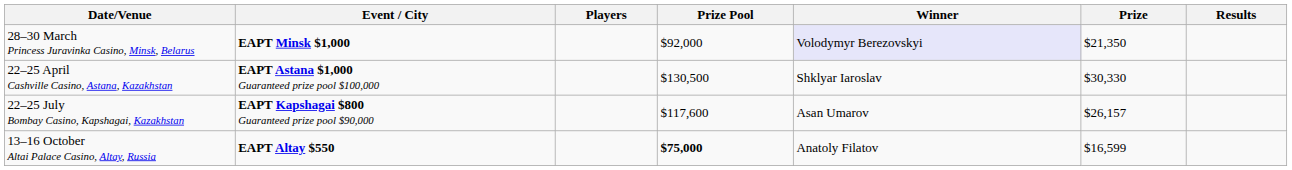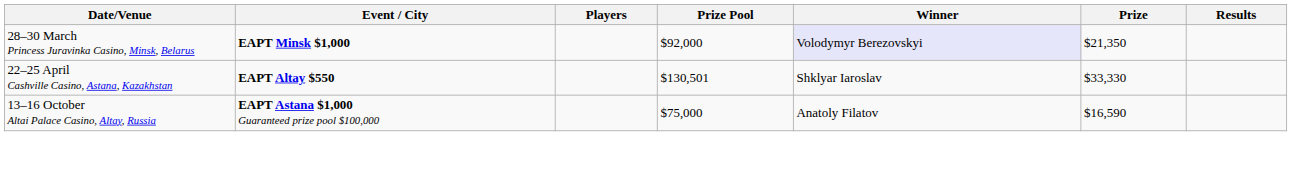 <table class="wikitable" width="100%">
 <tr>
 <th width="18%">Date/Venue</th>
 <th !width="16%">Event / City</th>
 <th !width="11%">Players</th>
 <th !width="12%">Prize Pool</th>
 <th !width="18%">Winner</th>
 <th !width="12%">Prize</th>
 <th !width="11%">Results</th>
 </tr>
 <tr>
 <td>28–30 March<br><small><em>Princess Juravinka Casino, <a href='#'>Minsk</a>, <a href='#'>Belarus</a></em></small></td>
 <td> <strong>EAPT <a href='#'>Minsk</a> $1,000</strong></td>
 <td></td>
 <td>$92,000</td>
 <td style="background: lavender;"> Volodymyr Berezovskyi</td>
 <td>$21,350</td>
 <td></td>
 </tr>
 <tr>
 <td>22–25 April<br><small><em>Cashville Casino, <a href='#'>Astana</a>, <a href='#'>Kazakhstan</a></em></small></td>
-<td> <strong>EAPT <a href='#'>Astana</a> $1,000</strong><br><small><em>Guaranteed prize pool $100,000</em></small></td>
+<td> <strong>EAPT <a href='#'>Altay</a> $550</strong></td>
 <td></td>
-<td>$130,500</td>
+<td>$130,501</td>
 <td> Shklyar Iaroslav</td>
-<td>$30,330</td>
-<td></td>
-</tr>
-<tr>
-<td>22–25 July<br><small><em>Bombay Casino, Kapshagai, <a href='#'>Kazakhstan</a></em></small></td>
-<td> <strong>EAPT <a href='#'>Kapshagai</a> $800</strong><br><small><em>Guaranteed prize pool $90,000</em></small></td>
-<td></td>
-<td>$117,600</td>
-<td> Asan Umarov</td>
-<td>$26,157</td>
+<td>$33,330</td>
 <td></td>
 </tr>
 <tr>
 <td>13–16 October<br><small><em>Altai Palace Casino, <a href='#'>Altay</a>, <a href='#'>Russia</a></em></small></td>
-<td> <strong>EAPT <a href='#'>Altay</a> $550</strong></td>
+<td> <strong>EAPT <a href='#'>Astana</a> $1,000</strong><br><small><em>Guaranteed prize pool $100,000</em></small></td>
 <td></td>
-<td><strong>$75,000</strong></td>
+<td>$75,000</td>
 <td> Anatoly Filatov</td>
-<td>$16,599</td>
+<td>$16,590</td>
 <td></td>
 </tr>
 </table>
